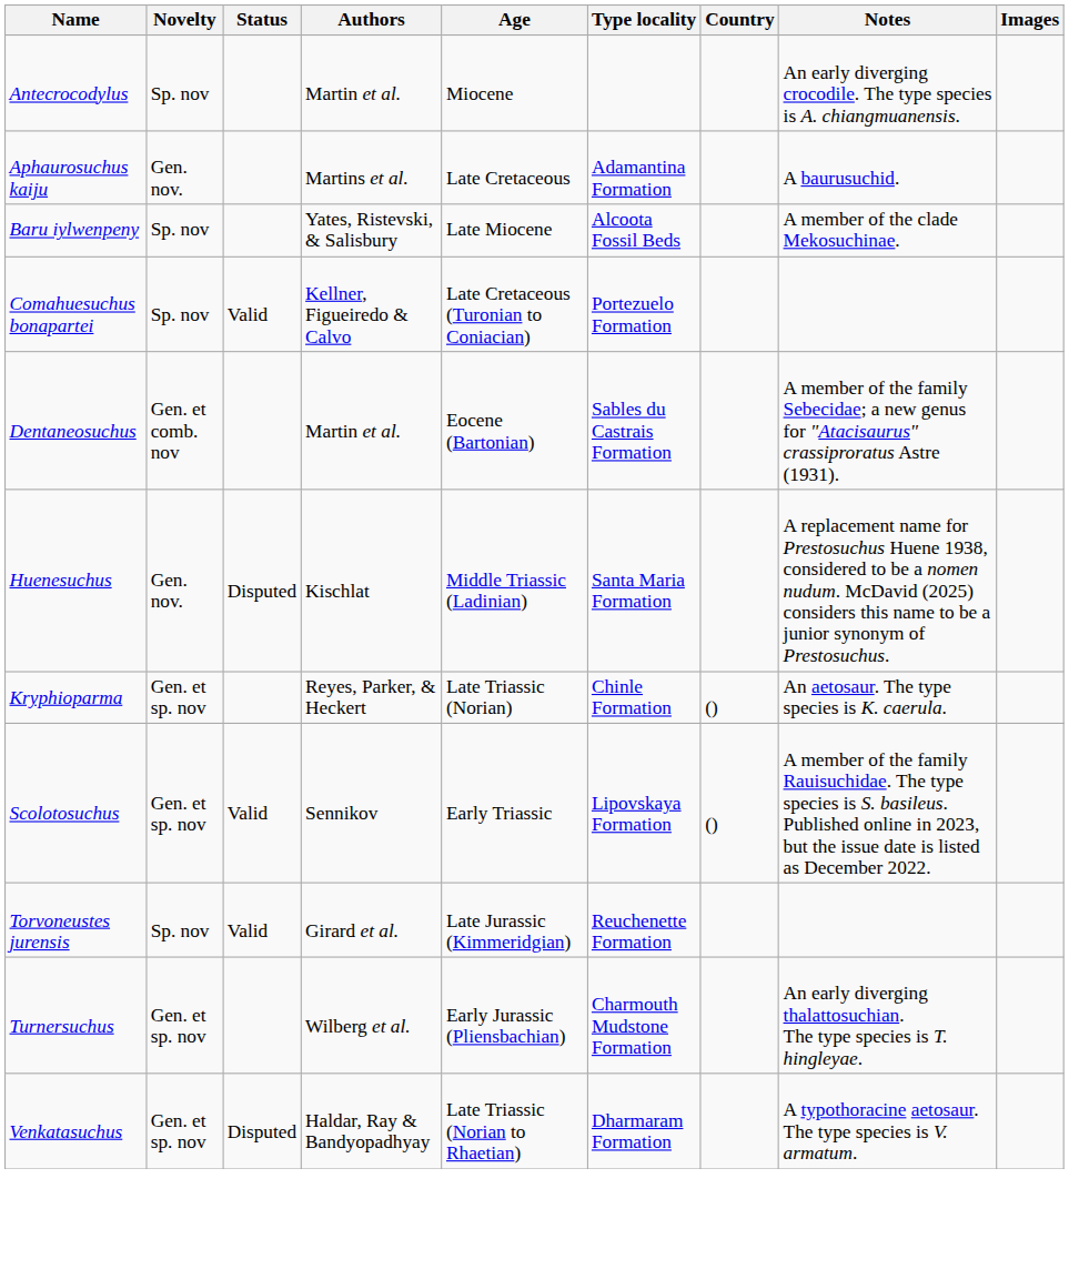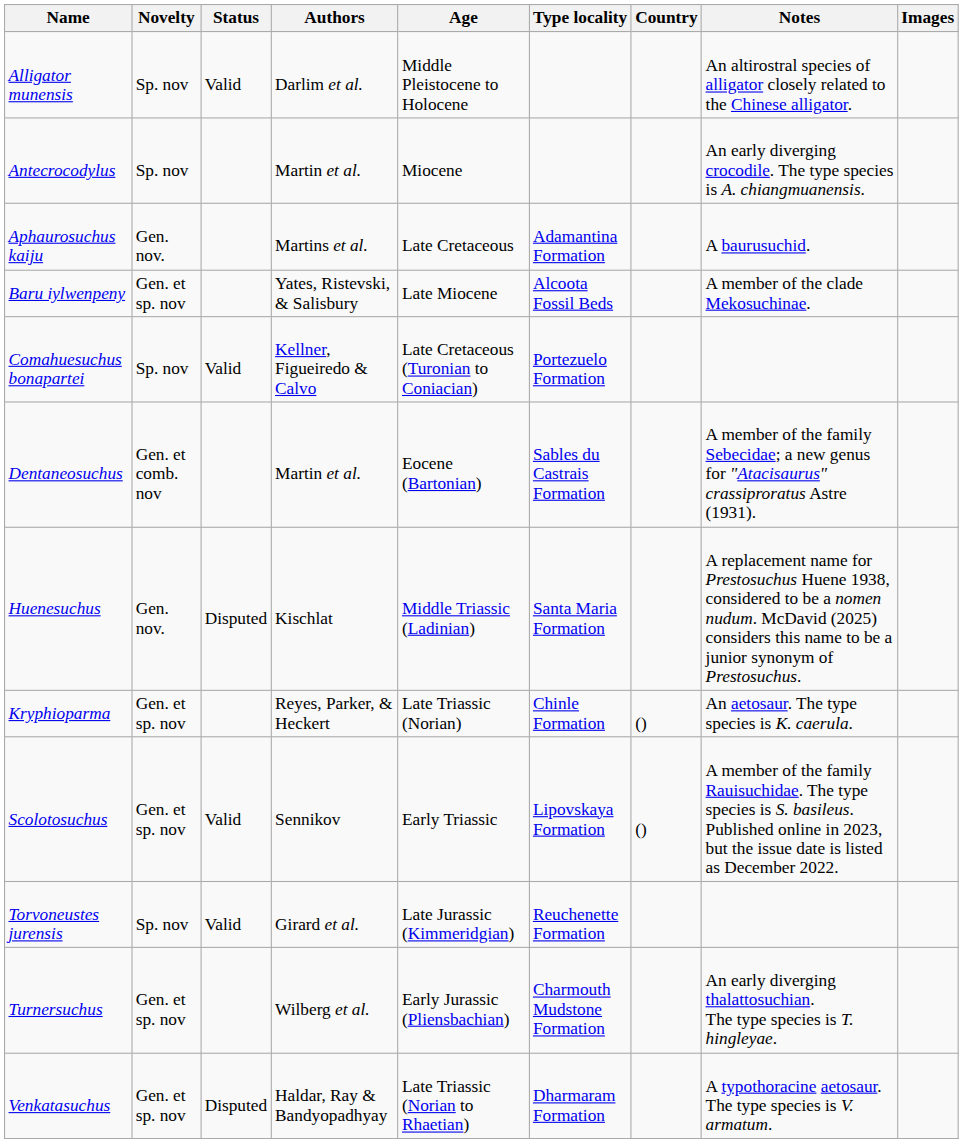 <table class="wikitable sortable" width="100%" align="center">
 <tr>
 <th>Name</th>
 <th>Novelty</th>
 <th>Status</th>
 <th>Authors</th>
 <th>Age</th>
 <th>Type locality</th>
 <th>Country</th>
 <th>Notes</th>
 <th>Images</th>
+</tr>
+<tr>
+<td><br><em><a href='#'>Alligator munensis</a></em></td>
+<td><br>Sp. nov</td>
+<td><br>Valid</td>
+<td><br>Darlim <em>et al.</em></td>
+<td><br>Middle Pleistocene to Holocene</td>
+<td></td>
+<td><br></td>
+<td><br>An altirostral species of <a href='#'>alligator</a> closely related to the <a href='#'>Chinese alligator</a>.</td>
+<td><br></td>
 </tr>
 <tr>
 <td><br><em><a href='#'>Antecrocodylus</a></em></td>
 <td><br>Sp. nov</td>
 <td></td>
 <td><br>Martin <em>et al.</em></td>
 <td><br>Miocene</td>
 <td></td>
 <td><br></td>
 <td><br>An early diverging <a href='#'>crocodile</a>. The type species is <em>A. chiangmuanensis</em>.</td>
 <td></td>
 </tr>
 <tr>
 <td><br><em><a href='#'>Aphaurosuchus kaiju</a></em></td>
 <td><br>Gen. nov.</td>
 <td></td>
 <td><br>Martins <em>et al.</em></td>
 <td><br>Late Cretaceous</td>
 <td><br><a href='#'>Adamantina Formation</a></td>
 <td><br></td>
 <td><br>A <a href='#'>baurusuchid</a>.</td>
 <td></td>
 </tr>
 <tr>
 <td><a href='#'><em>Baru iylwenpeny</em></a></td>
-<td>Sp. nov</td>
+<td>Gen. et sp. nov</td>
 <td></td>
 <td>Yates, Ristevski, & Salisbury</td>
 <td>Late Miocene</td>
 <td><a href='#'>Alcoota Fossil Beds</a></td>
 <td></td>
 <td>A member of the clade <a href='#'>Mekosuchinae</a>.</td>
 <td></td>
 </tr>
 <tr>
 <td><br><em><a href='#'>Comahuesuchus bonapartei</a></em></td>
 <td><br>Sp. nov</td>
 <td><br>Valid</td>
 <td><br><a href='#'>Kellner</a>, Figueiredo & <a href='#'>Calvo</a></td>
 <td><br>Late Cretaceous (<a href='#'>Turonian</a> to <a href='#'>Coniacian</a>)</td>
 <td><br><a href='#'>Portezuelo Formation</a></td>
 <td><br></td>
 <td></td>
 <td></td>
 </tr>
 <tr>
 <td><br><em><a href='#'>Dentaneosuchus</a></em></td>
 <td><br>Gen. et comb. nov</td>
 <td></td>
 <td><br>Martin <em>et al.</em></td>
 <td><br>Eocene (<a href='#'>Bartonian</a>)</td>
 <td><br><a href='#'>Sables du Castrais Formation</a></td>
 <td><br></td>
 <td><br>A member of the family <a href='#'>Sebecidae</a>; a new genus for <em>"<a href='#'>Atacisaurus</a>" crassiproratus</em> Astre (1931).</td>
 <td><br></td>
 </tr>
 <tr>
 <td><em><a href='#'>Huenesuchus</a></em></td>
 <td><br>Gen. nov.</td>
 <td><br>Disputed</td>
 <td><br>Kischlat</td>
 <td><br><a href='#'>Middle Triassic</a> (<a href='#'>Ladinian</a>)</td>
 <td><br><a href='#'>Santa Maria Formation</a></td>
 <td><br></td>
 <td><br>A replacement name for <em>Prestosuchus</em> Huene 1938, considered to be a <em>nomen nudum</em>. McDavid (2025) considers this name to be a junior synonym of <em>Prestosuchus</em>.</td>
 <td><br></td>
 </tr>
 <tr>
 <td><em><a href='#'>Kryphioparma</a></em></td>
 <td>Gen. et sp. nov</td>
 <td></td>
 <td>Reyes, Parker, & Heckert</td>
 <td>Late Triassic (Norian)</td>
 <td><a href='#'>Chinle Formation</a></td>
 <td><br>()</td>
 <td>An <a href='#'>aetosaur</a>. The type species is <em>K. caerula</em>.</td>
 <td></td>
 </tr>
 <tr>
 <td><br><em><a href='#'>Scolotosuchus</a></em></td>
 <td><br>Gen. et sp. nov</td>
 <td><br>Valid</td>
 <td><br>Sennikov</td>
 <td><br>Early Triassic</td>
 <td><br><a href='#'>Lipovskaya Formation</a></td>
 <td><br><br>()</td>
 <td><br>A member of the family <a href='#'>Rauisuchidae</a>. The type species is <em>S. basileus</em>. Published online in 2023, but the issue date is listed as December 2022.</td>
 <td></td>
 </tr>
 <tr>
 <td><br><em><a href='#'>Torvoneustes jurensis</a></em></td>
 <td><br>Sp. nov</td>
 <td><br>Valid</td>
 <td><br>Girard <em>et al.</em></td>
 <td><br>Late Jurassic<br>(<a href='#'>Kimmeridgian</a>)</td>
 <td><br><a href='#'>Reuchenette Formation</a></td>
 <td><br></td>
 <td></td>
 <td></td>
 </tr>
 <tr>
 <td><br><em><a href='#'>Turnersuchus</a></em></td>
 <td><br>Gen. et sp. nov</td>
 <td></td>
 <td><br>Wilberg <em>et al.</em></td>
 <td><br>Early Jurassic (<a href='#'>Pliensbachian</a>)</td>
 <td><br><a href='#'>Charmouth Mudstone Formation</a></td>
 <td><br></td>
 <td><br>An early diverging <a href='#'>thalattosuchian</a>.<br>The type species is <em>T. hingleyae</em>.</td>
 <td><br></td>
 </tr>
 <tr>
 <td><br><em><a href='#'>Venkatasuchus</a></em></td>
 <td><br>Gen. et sp. nov</td>
 <td><br>Disputed</td>
 <td><br>Haldar, Ray & Bandyopadhyay</td>
 <td><br>Late Triassic (<a href='#'>Norian</a> to <a href='#'>Rhaetian</a>)</td>
 <td><br><a href='#'>Dharmaram Formation</a></td>
 <td><br></td>
 <td><br>A <a href='#'>typothoracine</a> <a href='#'>aetosaur</a>. The type species is <em>V. armatum</em>.</td>
 <td></td>
 </tr>
 <tr>
 </tr>
 </table>
